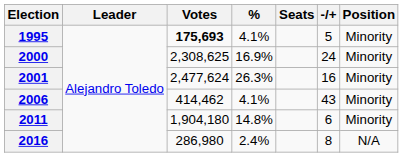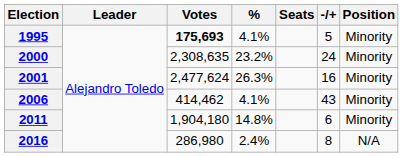 <table class=wikitable style=text-align:center>
 <tr>
 <th>Election</th>
 <th>Leader</th>
 <th><strong>Votes</strong></th>
 <th><strong>%</strong></th>
 <th><strong>Seats</strong></th>
 <th>-/+</th>
 <th>Position</th>
 </tr>
 <tr>
 <th><a href='#'>1995</a></th>
 <td rowspan="6"><a href='#'>Alejandro Toledo</a></td>
 <td><strong>175,693</strong></td>
 <td>4.1% </td>
 <td></td>
 <td> 5</td>
 <td>Minority</td>
 </tr>
 <tr>
 <th><a href='#'>2000</a></th>
-<td>2,308,625</td>
-<td>16.9%</td>
+<td>2,308,635</td>
+<td>23.2%</td>
 <td></td>
 <td> 24</td>
 <td>Minority</td>
 </tr>
 <tr>
 <th><a href='#'>2001</a></th>
 <td>2,477,624</td>
 <td>26.3%</td>
 <td></td>
 <td> 16</td>
 <td>Minority</td>
 </tr>
 <tr>
 <th><a href='#'>2006</a></th>
 <td>414,462</td>
 <td>4.1%</td>
 <td></td>
 <td> 43</td>
 <td>Minority</td>
 </tr>
 <tr>
 <th><a href='#'>2011</a></th>
 <td>1,904,180</td>
 <td>14.8% </td>
 <td></td>
 <td> 6</td>
 <td>Minority</td>
 </tr>
 <tr>
 <th><a href='#'>2016</a></th>
 <td>286,980</td>
 <td>2.4%</td>
 <td></td>
 <td> 8</td>
 <td>N/A</td>
 </tr>
 </table>
